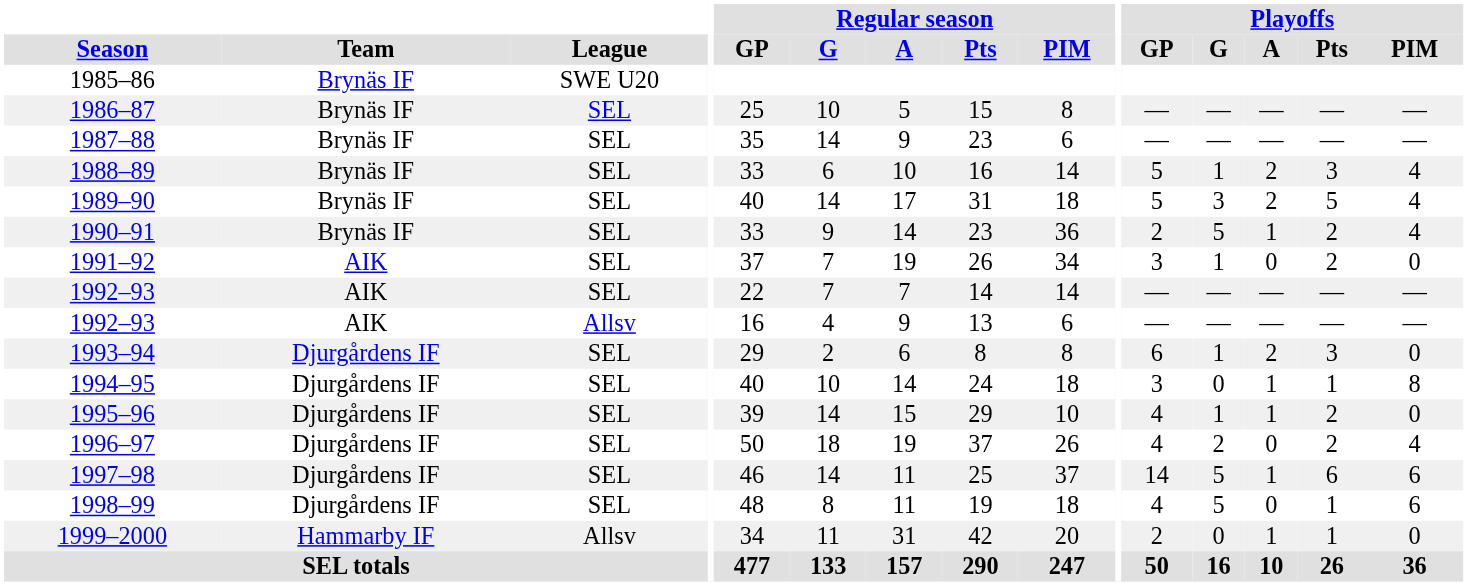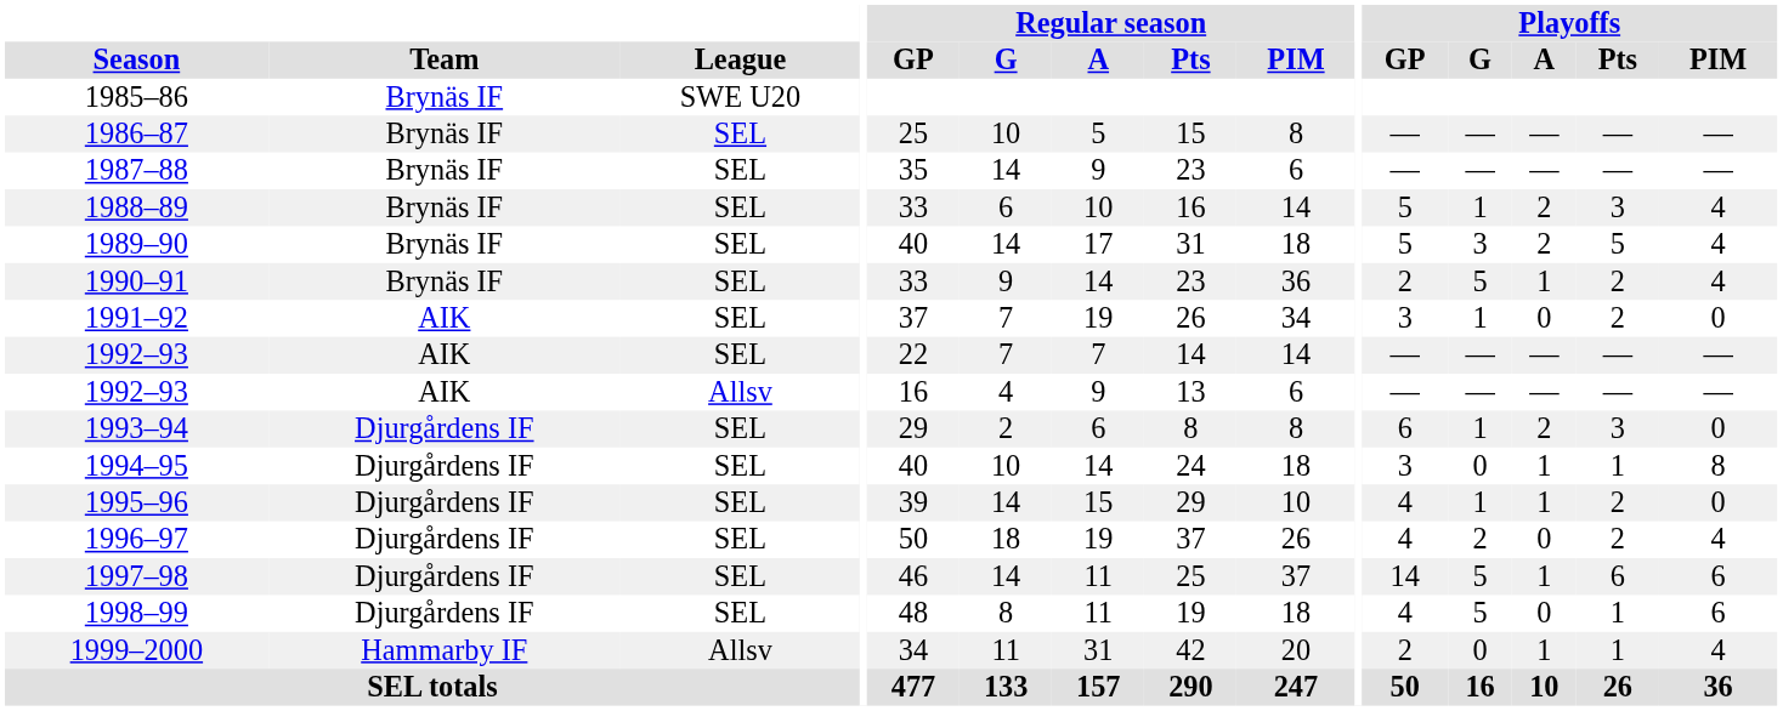 <table border="0" cellpadding="1" cellspacing="0" style="text-align:center; width:60em">
 <tr bgcolor="#e0e0e0">
 <th colspan="3" bgcolor="#ffffff"></th>
 <th rowspan="99" bgcolor="#ffffff"></th>
 <th colspan="5"><a href='#'>Regular season</a></th>
 <th rowspan="99" bgcolor="#ffffff"></th>
 <th colspan="5"><a href='#'>Playoffs</a></th>
 </tr>
 <tr bgcolor="#e0e0e0">
 <th><a href='#'>Season</a></th>
 <th>Team</th>
 <th>League</th>
 <th>GP</th>
 <th><a href='#'>G</a></th>
 <th><a href='#'>A</a></th>
 <th><a href='#'>Pts</a></th>
 <th><a href='#'>PIM</a></th>
 <th>GP</th>
 <th>G</th>
 <th>A</th>
 <th>Pts</th>
 <th>PIM</th>
 </tr>
 <tr>
 <td>1985–86</td>
 <td><a href='#'>Brynäs IF</a></td>
 <td>SWE U20</td>
 <td></td>
 <td></td>
 <td></td>
 <td></td>
 <td></td>
 <td></td>
 <td></td>
 <td></td>
 <td></td>
 <td></td>
 </tr>
 <tr bgcolor="#f0f0f0">
 <td><a href='#'>1986–87</a></td>
 <td>Brynäs IF</td>
 <td><a href='#'>SEL</a></td>
 <td>25</td>
 <td>10</td>
 <td>5</td>
 <td>15</td>
 <td>8</td>
 <td>—</td>
 <td>—</td>
 <td>—</td>
 <td>—</td>
 <td>—</td>
 </tr>
 <tr>
 <td><a href='#'>1987–88</a></td>
 <td>Brynäs IF</td>
 <td>SEL</td>
 <td>35</td>
 <td>14</td>
 <td>9</td>
 <td>23</td>
 <td>6</td>
 <td>—</td>
 <td>—</td>
 <td>—</td>
 <td>—</td>
 <td>—</td>
 </tr>
 <tr bgcolor="#f0f0f0">
 <td><a href='#'>1988–89</a></td>
 <td>Brynäs IF</td>
 <td>SEL</td>
 <td>33</td>
 <td>6</td>
 <td>10</td>
 <td>16</td>
 <td>14</td>
 <td>5</td>
 <td>1</td>
 <td>2</td>
 <td>3</td>
 <td>4</td>
 </tr>
 <tr>
 <td><a href='#'>1989–90</a></td>
 <td>Brynäs IF</td>
 <td>SEL</td>
 <td>40</td>
 <td>14</td>
 <td>17</td>
 <td>31</td>
 <td>18</td>
 <td>5</td>
 <td>3</td>
 <td>2</td>
 <td>5</td>
 <td>4</td>
 </tr>
 <tr bgcolor="#f0f0f0">
 <td><a href='#'>1990–91</a></td>
 <td>Brynäs IF</td>
 <td>SEL</td>
 <td>33</td>
 <td>9</td>
 <td>14</td>
 <td>23</td>
 <td>36</td>
 <td>2</td>
 <td>5</td>
 <td>1</td>
 <td>2</td>
 <td>4</td>
 </tr>
 <tr>
 <td><a href='#'>1991–92</a></td>
 <td><a href='#'>AIK</a></td>
 <td>SEL</td>
 <td>37</td>
 <td>7</td>
 <td>19</td>
 <td>26</td>
 <td>34</td>
 <td>3</td>
 <td>1</td>
 <td>0</td>
 <td>2</td>
 <td>0</td>
 </tr>
 <tr bgcolor="#f0f0f0">
 <td><a href='#'>1992–93</a></td>
 <td>AIK</td>
 <td>SEL</td>
 <td>22</td>
 <td>7</td>
 <td>7</td>
 <td>14</td>
 <td>14</td>
 <td>—</td>
 <td>—</td>
 <td>—</td>
 <td>—</td>
 <td>—</td>
 </tr>
 <tr>
 <td><a href='#'>1992–93</a></td>
 <td>AIK</td>
 <td><a href='#'>Allsv</a></td>
 <td>16</td>
 <td>4</td>
 <td>9</td>
 <td>13</td>
 <td>6</td>
 <td>—</td>
 <td>—</td>
 <td>—</td>
 <td>—</td>
 <td>—</td>
 </tr>
 <tr bgcolor="#f0f0f0">
 <td><a href='#'>1993–94</a></td>
 <td><a href='#'>Djurgårdens IF</a></td>
 <td>SEL</td>
 <td>29</td>
 <td>2</td>
 <td>6</td>
 <td>8</td>
 <td>8</td>
 <td>6</td>
 <td>1</td>
 <td>2</td>
 <td>3</td>
 <td>0</td>
 </tr>
 <tr>
 <td><a href='#'>1994–95</a></td>
 <td>Djurgårdens IF</td>
 <td>SEL</td>
 <td>40</td>
 <td>10</td>
 <td>14</td>
 <td>24</td>
 <td>18</td>
 <td>3</td>
 <td>0</td>
 <td>1</td>
 <td>1</td>
 <td>8</td>
 </tr>
 <tr bgcolor="#f0f0f0">
 <td><a href='#'>1995–96</a></td>
 <td>Djurgårdens IF</td>
 <td>SEL</td>
 <td>39</td>
 <td>14</td>
 <td>15</td>
 <td>29</td>
 <td>10</td>
 <td>4</td>
 <td>1</td>
 <td>1</td>
 <td>2</td>
 <td>0</td>
 </tr>
 <tr>
 <td><a href='#'>1996–97</a></td>
 <td>Djurgårdens IF</td>
 <td>SEL</td>
 <td>50</td>
 <td>18</td>
 <td>19</td>
 <td>37</td>
 <td>26</td>
 <td>4</td>
 <td>2</td>
 <td>0</td>
 <td>2</td>
 <td>4</td>
 </tr>
 <tr bgcolor="#f0f0f0">
 <td><a href='#'>1997–98</a></td>
 <td>Djurgårdens IF</td>
 <td>SEL</td>
 <td>46</td>
 <td>14</td>
 <td>11</td>
 <td>25</td>
 <td>37</td>
 <td>14</td>
 <td>5</td>
 <td>1</td>
 <td>6</td>
 <td>6</td>
 </tr>
 <tr>
 <td><a href='#'>1998–99</a></td>
 <td>Djurgårdens IF</td>
 <td>SEL</td>
 <td>48</td>
 <td>8</td>
 <td>11</td>
 <td>19</td>
 <td>18</td>
 <td>4</td>
 <td>5</td>
 <td>0</td>
 <td>1</td>
 <td>6</td>
 </tr>
 <tr bgcolor="#f0f0f0">
 <td><a href='#'>1999–2000</a></td>
 <td><a href='#'>Hammarby IF</a></td>
 <td>Allsv</td>
 <td>34</td>
 <td>11</td>
 <td>31</td>
 <td>42</td>
 <td>20</td>
 <td>2</td>
 <td>0</td>
 <td>1</td>
 <td>1</td>
-<td>0</td>
+<td>4</td>
 </tr>
 <tr bgcolor="#e0e0e0">
 <th colspan="3">SEL totals</th>
 <th>477</th>
 <th>133</th>
 <th>157</th>
 <th>290</th>
 <th>247</th>
 <th>50</th>
 <th>16</th>
 <th>10</th>
 <th>26</th>
 <th>36</th>
 </tr>
 </table>
